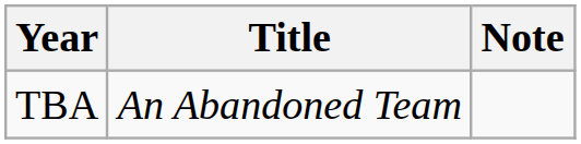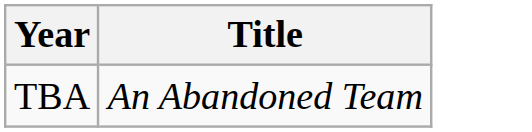 <table class="wikitable plainrowheaders">
 <tr>
 <th scope="col">Year</th>
 <th scope="col">Title</th>
-<th scope="col">Note</th>
 </tr>
 <tr>
 <td>TBA</td>
 <td><em>An Abandoned Team</em></td>
-<td></td>
 </tr>
 </table>
